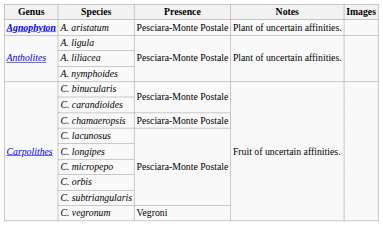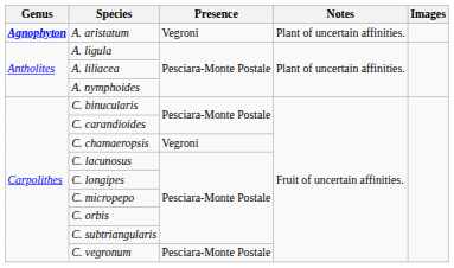 <table class="wikitable" align="center">
 <tr>
 <th>Genus</th>
 <th>Species</th>
 <th>Presence</th>
 <th>Notes</th>
 <th>Images</th>
 </tr>
 <tr>
 <td><strong><em><a href='#'>Agnophyton</a></em></strong></td>
 <td><em>A. aristatum</em></td>
-<td>Pesciara-Monte Postale</td>
+<td>Vegroni</td>
 <td>Plant of uncertain affinities.</td>
 <td></td>
 </tr>
 <tr>
 <td rowspan="3"><em><a href='#'>Antholites</a></em></td>
 <td><em>A. ligula</em></td>
 <td rowspan="3">Pesciara-Monte Postale</td>
 <td rowspan="3">Plant of uncertain affinities.</td>
 <td rowspan="3"></td>
 </tr>
 <tr>
 <td><em>A. liliacea</em></td>
 </tr>
 <tr>
 <td><em>A. nymphoides</em></td>
 </tr>
 <tr>
 <td rowspan="9"><em><a href='#'>Carpolithes</a></em></td>
 <td><em>C. binucularis</em></td>
 <td rowspan="2">Pesciara-Monte Postale</td>
 <td rowspan="9">Fruit of uncertain affinities.</td>
 <td rowspan="9"></td>
 </tr>
 <tr>
 <td><em>C. carandioides</em></td>
 </tr>
 <tr>
 <td><em>C. chamaeropsis</em></td>
-<td>Pesciara-Monte Postale</td>
+<td>Vegroni</td>
 </tr>
 <tr>
 <td><em>C. lacunosus</em></td>
 <td rowspan="5">Pesciara-Monte Postale</td>
 </tr>
 <tr>
 <td><em>C. longipes</em></td>
 </tr>
 <tr>
 <td><em>C. micropepo</em></td>
 </tr>
 <tr>
 <td><em>C. orbis</em></td>
 </tr>
 <tr>
 <td><em>C. subtriangularis</em></td>
 </tr>
 <tr>
 <td><em>C. vegronum</em></td>
-<td>Vegroni</td>
+<td>Pesciara-Monte Postale</td>
 </tr>
 </table>
